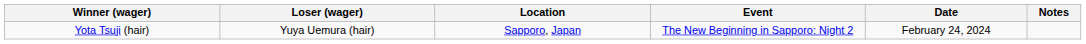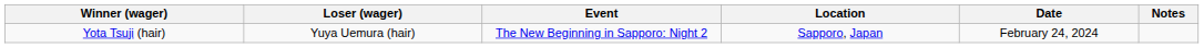 <table class="wikitable sortable" width="100%" style="text-align: center">
 <tr>
 <th width="20%" scope="col">Winner (wager)</th>
 <th width="20%" scope="col">Loser (wager)</th>
+<th width="20%" scope="col">Event</th>
 <th width="20%" scope="col">Location</th>
-<th width="20%" scope="col">Event</th>
 <th width="15%" scope="col">Date</th>
 <th class="unsortable" width="5%" scope="col">Notes</th>
 </tr>
 <tr>
 <td><a href='#'>Yota Tsuji</a> (hair)</td>
 <td>Yuya Uemura (hair)</td>
+<td><a href='#'>The New Beginning in Sapporo: Night 2</a></td>
 <td><a href='#'>Sapporo</a>, <a href='#'>Japan</a></td>
-<td><a href='#'>The New Beginning in Sapporo: Night 2</a></td>
 <td>February 24, 2024</td>
 <td></td>
 </tr>
 </table>
